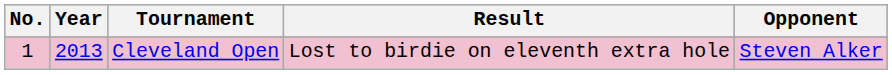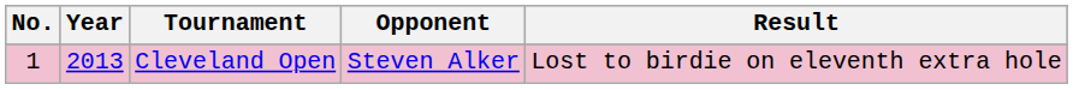 <table class="wikitable" style="font-size:95%;">
 <tr>
 <th>No.</th>
 <th>Year</th>
 <th>Tournament</th>
+<th>Opponent</th>
 <th>Result</th>
-<th>Opponent</th>
 </tr>
 <tr style="background:#F2C1D1;">
 <td align=center>1</td>
 <td><a href='#'>2013</a></td>
 <td><a href='#'>Cleveland Open</a></td>
+<td> <a href='#'>Steven Alker</a></td>
 <td>Lost to birdie on eleventh extra hole</td>
-<td> <a href='#'>Steven Alker</a></td>
 </tr>
 </table>
